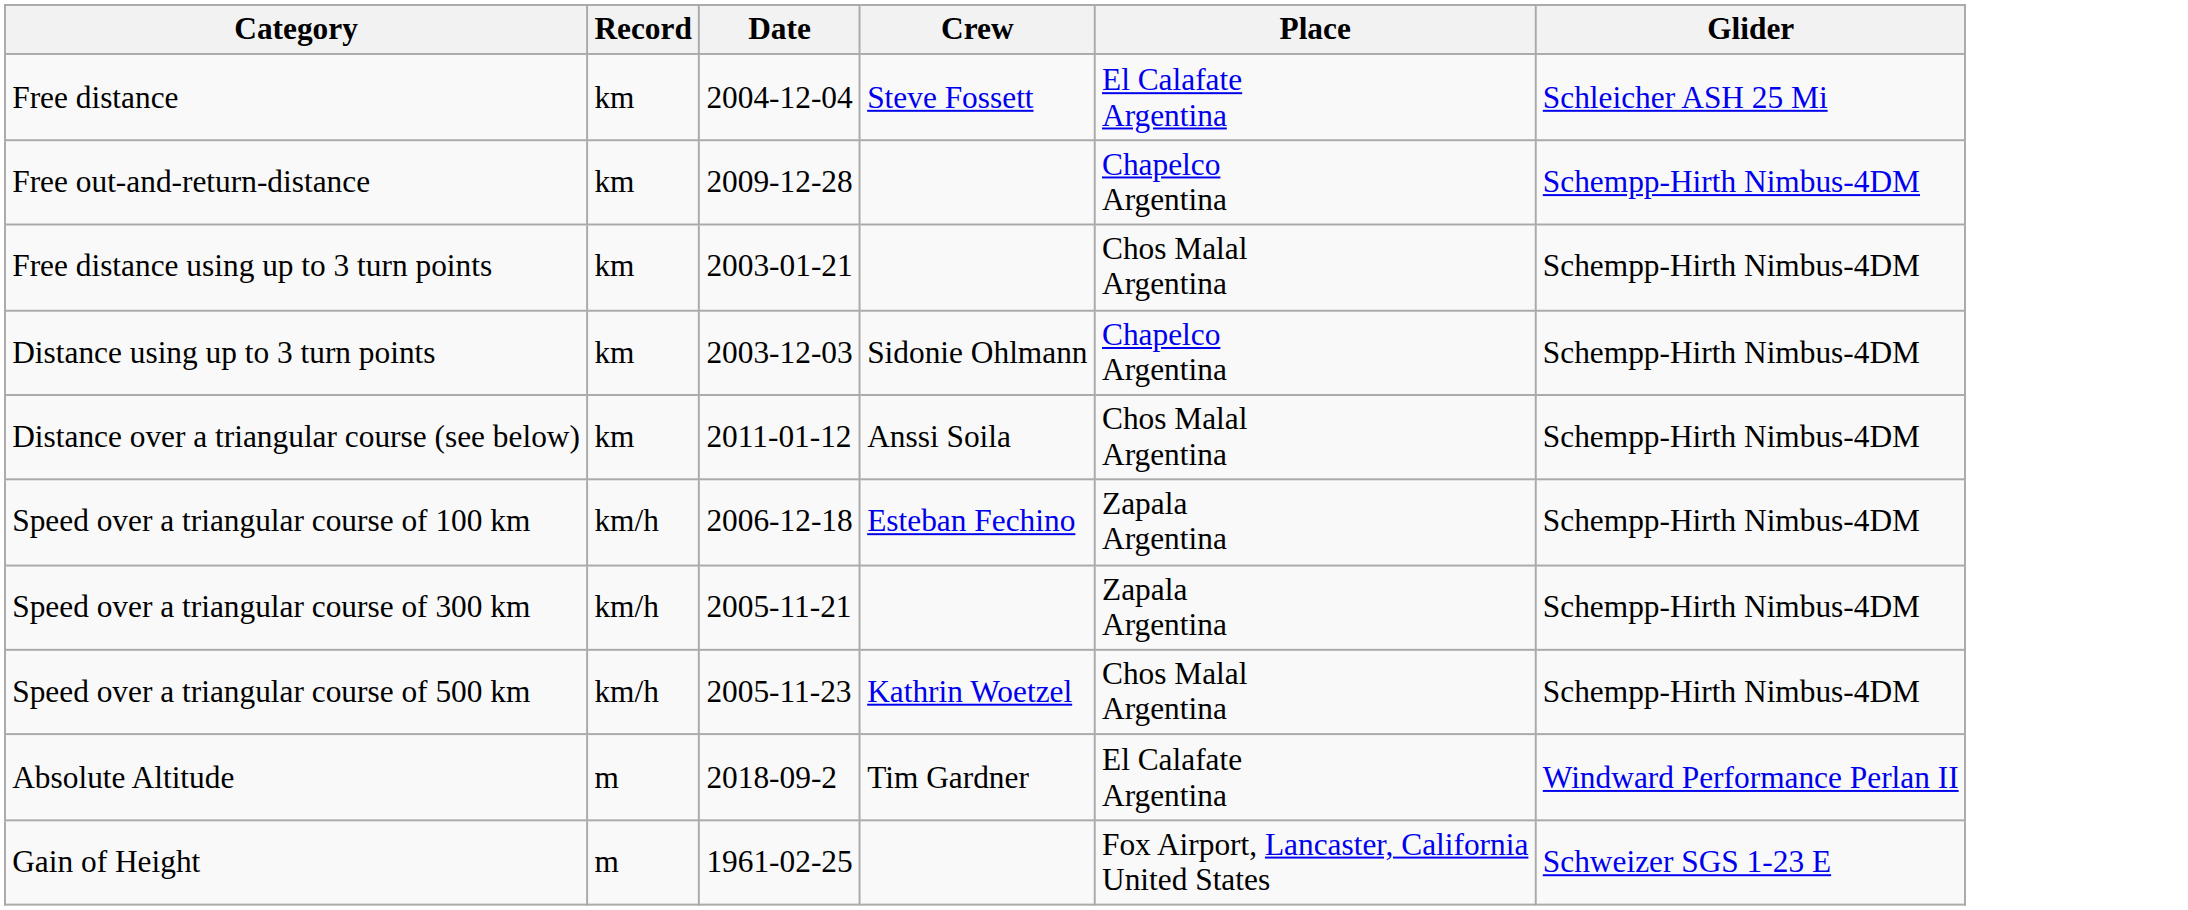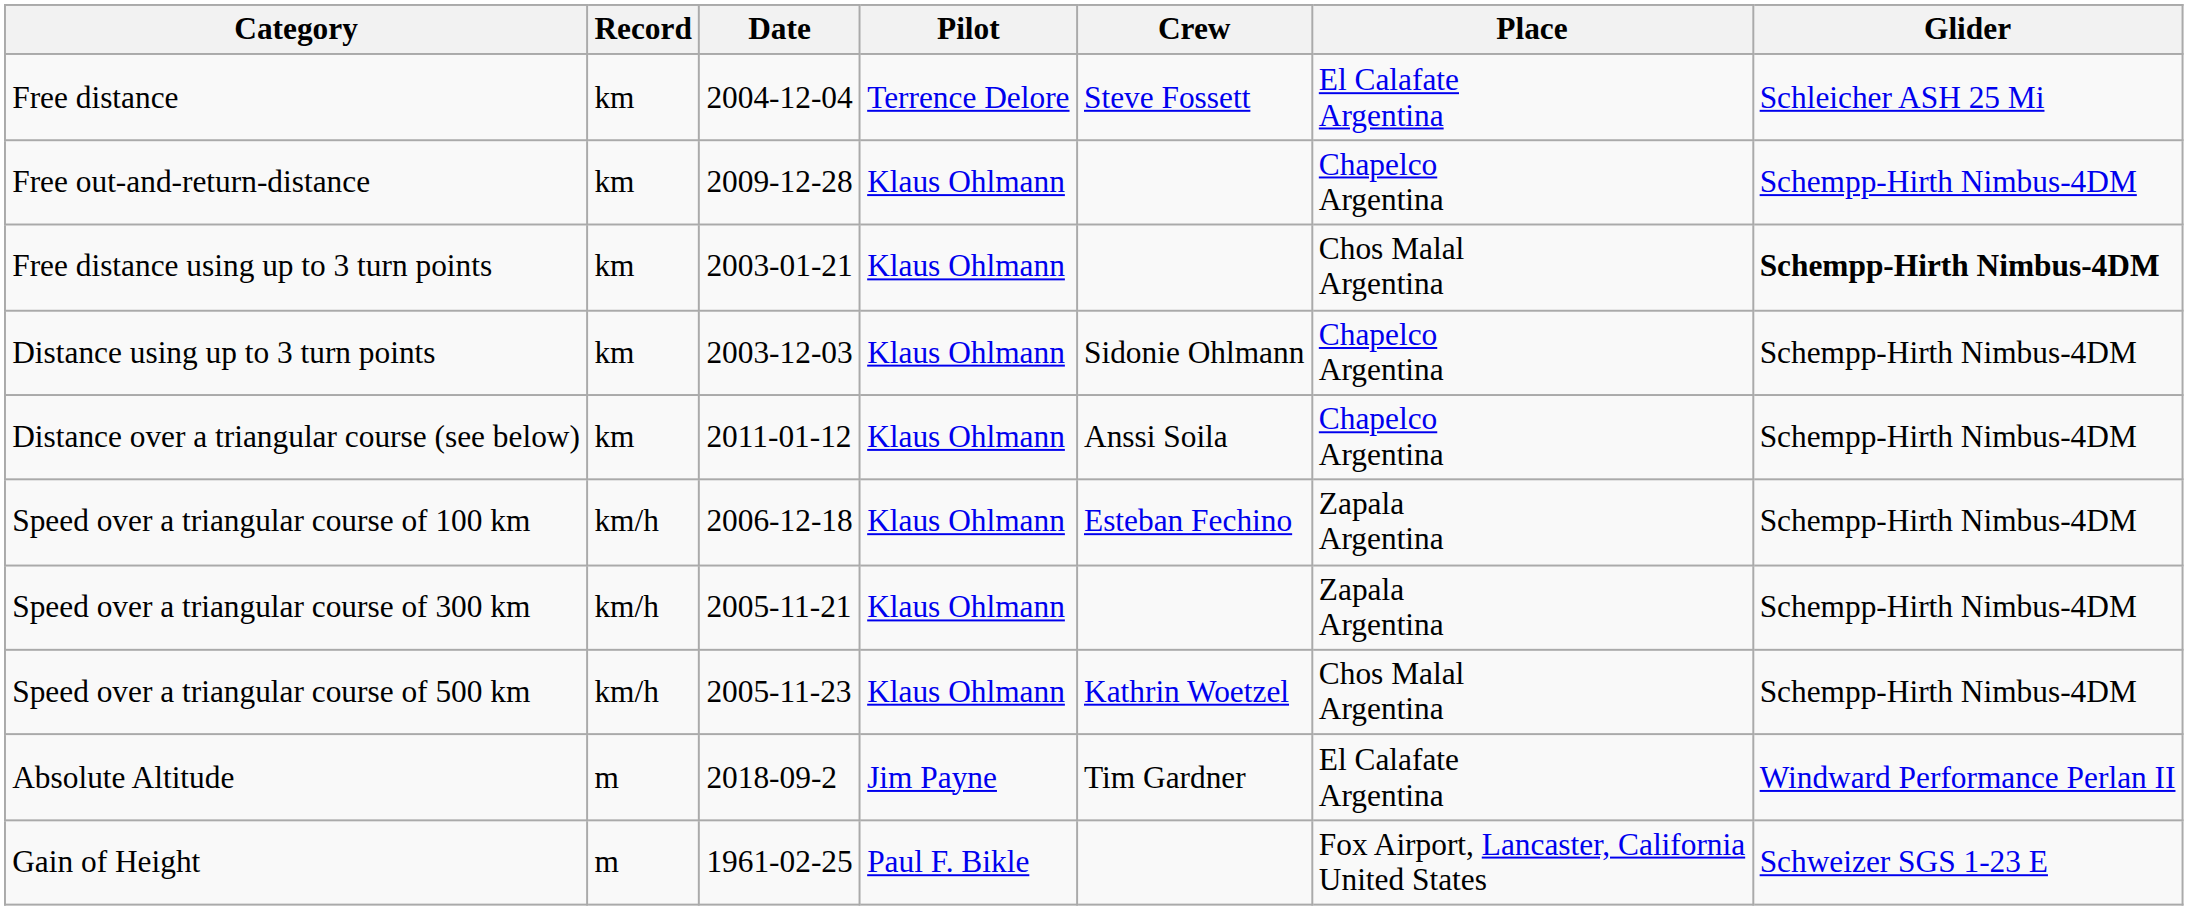 <table class="wikitable">
 <tr>
 <th>Category</th>
 <th>Record</th>
 <th>Date</th>
+<th>Pilot</th>
 <th>Crew</th>
 <th>Place</th>
 <th>Glider</th>
 </tr>
 <tr>
 <td>Free distance</td>
 <td> km</td>
 <td>2004-12-04</td>
+<td><a href='#'>Terrence Delore</a><br></td>
 <td><a href='#'>Steve Fossett</a> <br></td>
 <td><a href='#'>El Calafate</a> <br><a href='#'>Argentina</a></td>
 <td><a href='#'>Schleicher ASH 25 Mi</a></td>
 </tr>
 <tr>
 <td>Free out-and-return-distance</td>
 <td> km</td>
 <td>2009-12-28</td>
+<td><a href='#'>Klaus Ohlmann</a> <br></td>
 <td></td>
 <td><a href='#'>Chapelco</a> <br>Argentina</td>
 <td><a href='#'>Schempp-Hirth Nimbus-4DM</a></td>
 </tr>
 <tr>
 <td>Free distance using up to 3 turn points</td>
 <td> km</td>
 <td>2003-01-21</td>
+<td><a href='#'>Klaus Ohlmann</a> <br></td>
 <td></td>
 <td>Chos Malal <br>Argentina</td>
-<td>Schempp-Hirth Nimbus-4DM</td>
+<td><strong>Schempp-Hirth Nimbus-4DM</strong></td>
 </tr>
 <tr>
 <td>Distance using up to 3 turn points</td>
 <td> km</td>
 <td>2003-12-03</td>
+<td><a href='#'>Klaus Ohlmann</a> <br></td>
 <td>Sidonie Ohlmann <br></td>
 <td><a href='#'>Chapelco</a> <br>Argentina</td>
 <td>Schempp-Hirth Nimbus-4DM</td>
 </tr>
 <tr>
 <td>Distance over a triangular course (see below)</td>
 <td> km</td>
 <td>2011-01-12</td>
+<td><a href='#'>Klaus Ohlmann</a> <br></td>
 <td>Anssi Soila  <br></td>
-<td>Chos Malal <br>Argentina</td>
+<td><a href='#'>Chapelco</a> <br>Argentina</td>
 <td>Schempp-Hirth Nimbus-4DM</td>
 </tr>
 <tr>
 <td>Speed over a triangular course of 100 km</td>
 <td> km/h</td>
 <td>2006-12-18</td>
+<td><a href='#'>Klaus Ohlmann</a> <br></td>
 <td><a href='#'>Esteban Fechino</a> <br></td>
 <td>Zapala <br>Argentina</td>
 <td>Schempp-Hirth Nimbus-4DM</td>
 </tr>
 <tr>
 <td>Speed over a triangular course of 300 km</td>
 <td> km/h</td>
 <td>2005-11-21</td>
+<td><a href='#'>Klaus Ohlmann</a> <br></td>
 <td></td>
 <td>Zapala <br>Argentina</td>
 <td>Schempp-Hirth Nimbus-4DM</td>
 </tr>
 <tr>
 <td>Speed over a triangular course of 500 km</td>
 <td> km/h</td>
 <td>2005-11-23</td>
+<td><a href='#'>Klaus Ohlmann</a> <br></td>
 <td><a href='#'>Kathrin Woetzel</a> <br></td>
 <td>Chos Malal <br>Argentina</td>
 <td>Schempp-Hirth Nimbus-4DM</td>
 </tr>
 <tr>
 <td>Absolute Altitude</td>
 <td> m</td>
 <td>2018-09-2</td>
+<td><a href='#'>Jim Payne</a><br> </td>
 <td>Tim Gardner<br></td>
 <td>El Calafate<br>Argentina</td>
 <td><a href='#'>Windward Performance Perlan II</a></td>
 </tr>
 <tr>
 <td>Gain of Height</td>
 <td> m</td>
 <td>1961-02-25</td>
+<td><a href='#'>Paul F. Bikle</a><br></td>
 <td></td>
 <td>Fox Airport, <a href='#'>Lancaster, California</a> <br>United States</td>
 <td><a href='#'>Schweizer SGS 1-23 E</a></td>
 </tr>
 </table>
